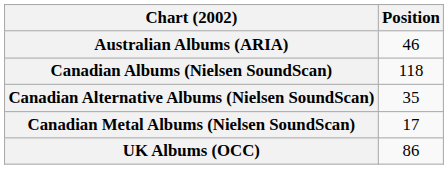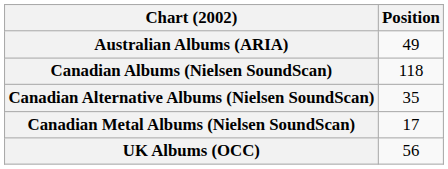 <table class="wikitable plainrowheaders sortable" style="text-align:center">
 <tr>
 <th scope="col">Chart (2002)</th>
 <th scope="col">Position</th>
 </tr>
 <tr>
 <th scope="row">Australian Albums (ARIA)</th>
-<td>46</td>
+<td>49</td>
 </tr>
 <tr>
 <th scope="row">Canadian Albums (Nielsen SoundScan)</th>
 <td>118</td>
 </tr>
 <tr>
 <th scope="row">Canadian Alternative Albums (Nielsen SoundScan)</th>
 <td>35</td>
 </tr>
 <tr>
 <th scope="row">Canadian Metal Albums (Nielsen SoundScan)</th>
 <td>17</td>
 </tr>
 <tr>
 <th scope="row">UK Albums (OCC)</th>
-<td>86</td>
+<td>56</td>
 </tr>
 </table>
